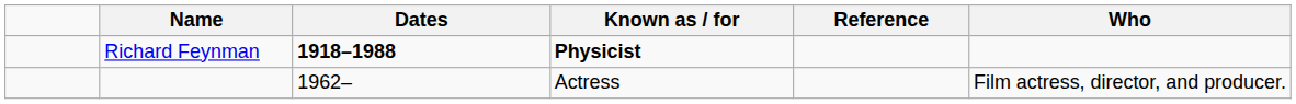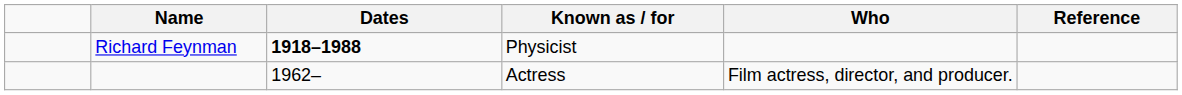 <table class="wikitable sortable">
 <tr style="vertical-align:top; text-align:left;">
 <td style="width:70px;"></td>
 <th style="width:15%;">Name</th>
 <th class="unsortable"! style="width:20%;">Dates</th>
 <th>Known as / for</th>
+<th style="width:25%;">Who</th>
 <th class="unsortable">Reference</th>
-<th style="width:25%;">Who</th>
 </tr>
 <tr>
 <td></td>
 <td><a href='#'>Richard Feynman</a></td>
 <td><strong>1918–1988</strong></td>
-<td><strong>Physicist</strong></td>
+<td>Physicist</td>
 <td></td>
 <td></td>
 </tr>
 <tr valign="top">
 <td></td>
 <td></td>
 <td>1962–</td>
 <td>Actress</td>
+<td>Film actress, director, and producer.</td>
 <td></td>
-<td>Film actress, director, and producer.</td>
 </tr>
 </table>
